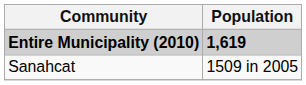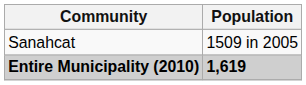 <table class="wikitable">
 <tr style="background:#111111; color:#111111;">
 <th><strong>Community</strong></th>
 <th><strong>Population</strong></th>
+</tr>
+<tr>
+<td>Sanahcat</td>
+<td>1509 in 2005</td>
 </tr>
 <tr style="background:#CFCFCF;">
 <td><strong>Entire Municipality (2010)</strong></td>
 <td><strong>1,619</strong></td>
 </tr>
 <tr>
-<td>Sanahcat</td>
-<td>1509 in 2005</td>
-</tr>
-<tr>
 </tr>
 </table>
